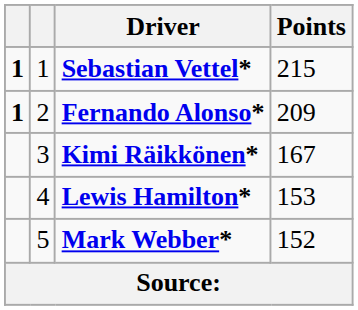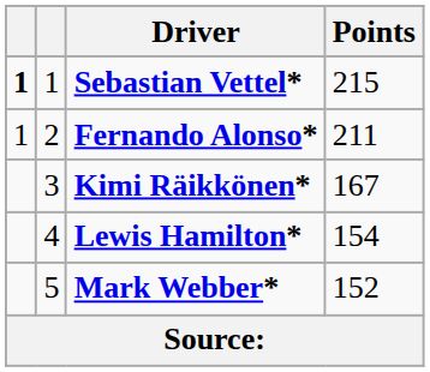 <table class="wikitable" style="font-size: 85%;">
 <tr>
 <th></th>
 <th></th>
 <th>Driver</th>
 <th>Points</th>
 </tr>
 <tr>
 <td align="left"><strong> 1</strong></td>
 <td align="center">1</td>
 <td> <strong><a href='#'>Sebastian Vettel</a>*</strong></td>
 <td align=left>215</td>
 </tr>
 <tr>
-<td align="left"><strong> 1</strong></td>
+<td align="left"> 1</td>
 <td align="center">2</td>
 <td> <strong><a href='#'>Fernando Alonso</a>*</strong></td>
-<td align=left>209</td>
+<td align=left>211</td>
 </tr>
 <tr>
 <td align="left"></td>
 <td align="center">3</td>
 <td> <strong><a href='#'>Kimi Räikkönen</a>*</strong></td>
 <td align=left>167</td>
 </tr>
 <tr>
 <td align="left"></td>
 <td align="center">4</td>
 <td> <strong><a href='#'>Lewis Hamilton</a>*</strong></td>
-<td align=left>153</td>
+<td align=left>154</td>
 </tr>
 <tr>
 <td align="left"></td>
 <td align="center">5</td>
 <td> <strong><a href='#'>Mark Webber</a>*</strong></td>
 <td align=left>152</td>
 </tr>
 <tr>
 <th colspan=4>Source:</th>
 </tr>
 </table>
